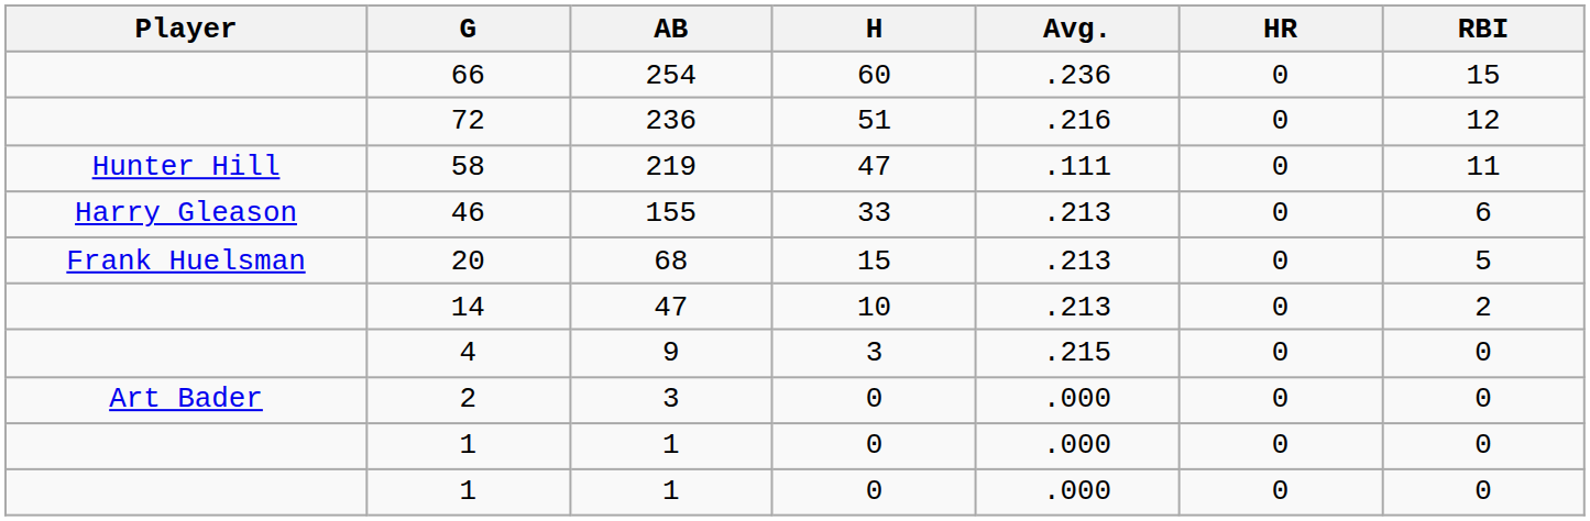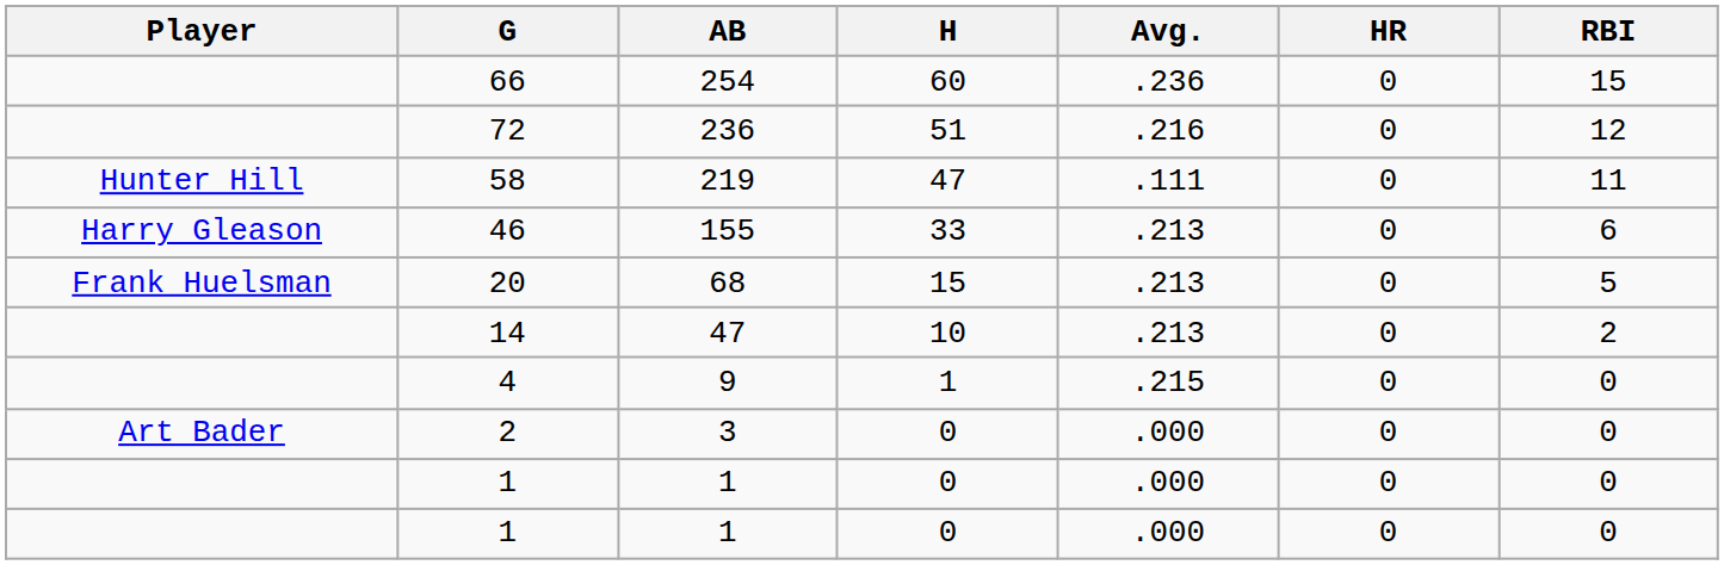 <table class="wikitable sortable">
 <tr>
 <th bgcolor="#DDDDFF" width="16%">Player</th>
 <th bgcolor="#DDDDFF" width="9%">G</th>
 <th bgcolor="#DDDDFF" width="9%">AB</th>
 <th bgcolor="#DDDDFF" width="9%">H</th>
 <th bgcolor="#DDDDFF" width="9%">Avg.</th>
 <th bgcolor="#DDDDFF" width="9%">HR</th>
 <th bgcolor="#DDDDFF" width="9%">RBI</th>
 </tr>
 <tr align="center">
 <td></td>
 <td>66</td>
 <td>254</td>
 <td>60</td>
 <td>.236</td>
 <td>0</td>
 <td>15</td>
 </tr>
 <tr align="center">
 <td></td>
 <td>72</td>
 <td>236</td>
 <td>51</td>
 <td>.216</td>
 <td>0</td>
 <td>12</td>
 </tr>
 <tr align="center">
 <td><a href='#'>Hunter Hill</a></td>
 <td>58</td>
 <td>219</td>
 <td>47</td>
 <td>.111</td>
 <td>0</td>
 <td>11</td>
 </tr>
 <tr align=center>
 <td><a href='#'>Harry Gleason</a></td>
 <td>46</td>
 <td>155</td>
 <td>33</td>
 <td>.213</td>
 <td>0</td>
 <td>6</td>
 </tr>
 <tr align=center>
 <td><a href='#'>Frank Huelsman</a></td>
 <td>20</td>
 <td>68</td>
 <td>15</td>
 <td>.213</td>
 <td>0</td>
 <td>5</td>
 </tr>
 <tr align=center>
 <td></td>
 <td>14</td>
 <td>47</td>
 <td>10</td>
 <td>.213</td>
 <td>0</td>
 <td>2</td>
 </tr>
 <tr align="center">
 <td></td>
 <td>4</td>
 <td>9</td>
-<td>3</td>
+<td>1</td>
 <td>.215</td>
 <td>0</td>
 <td>0</td>
 </tr>
 <tr align="center">
 <td><a href='#'>Art Bader</a></td>
 <td>2</td>
 <td>3</td>
 <td>0</td>
 <td>.000</td>
 <td>0</td>
 <td>0</td>
 </tr>
 <tr align=center>
 <td></td>
 <td>1</td>
 <td>1</td>
 <td>0</td>
 <td>.000</td>
 <td>0</td>
 <td>0</td>
 </tr>
 <tr align="center">
 <td></td>
 <td>1</td>
 <td>1</td>
 <td>0</td>
 <td>.000</td>
 <td>0</td>
 <td>0</td>
 </tr>
 </table>
